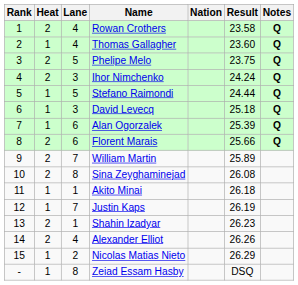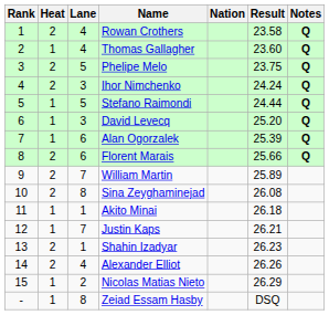 <table class="wikitable sortable" style="text-align:center">
 <tr>
 <th>Rank</th>
 <th>Heat</th>
 <th>Lane</th>
 <th>Name</th>
 <th>Nation</th>
 <th>Result</th>
 <th>Notes</th>
 </tr>
 <tr bgcolor=ccffcc>
 <td>1</td>
 <td>2</td>
 <td>4</td>
 <td align=left><a href='#'>Rowan Crothers</a></td>
 <td align=left></td>
 <td>23.58</td>
 <td><strong>Q</strong></td>
 </tr>
 <tr bgcolor=ccffcc>
 <td>2</td>
 <td>1</td>
 <td>4</td>
 <td align=left><a href='#'>Thomas Gallagher</a></td>
 <td align=left></td>
 <td>23.60</td>
 <td><strong>Q</strong></td>
 </tr>
 <tr bgcolor=ccffcc>
 <td>3</td>
 <td>2</td>
 <td>5</td>
 <td align=left><a href='#'>Phelipe Melo</a></td>
 <td align=left></td>
 <td>23.75</td>
 <td><strong>Q</strong></td>
 </tr>
 <tr bgcolor=ccffcc>
 <td>4</td>
 <td>2</td>
 <td>3</td>
 <td align=left><a href='#'>Ihor Nimchenko</a></td>
 <td align=left></td>
 <td>24.24</td>
 <td><strong>Q</strong></td>
 </tr>
 <tr bgcolor=ccffcc>
 <td>5</td>
 <td>1</td>
 <td>5</td>
 <td align=left><a href='#'>Stefano Raimondi</a></td>
 <td align=left></td>
 <td>24.44</td>
 <td><strong>Q</strong></td>
 </tr>
 <tr bgcolor=ccffcc>
 <td>6</td>
 <td>1</td>
 <td>3</td>
 <td align=left><a href='#'>David Levecq</a></td>
 <td align=left></td>
-<td>25.18</td>
+<td>25.20</td>
 <td><strong>Q</strong></td>
 </tr>
 <tr bgcolor=ccffcc>
 <td>7</td>
 <td>1</td>
 <td>6</td>
 <td align=left><a href='#'>Alan Ogorzalek</a></td>
 <td align=left></td>
 <td>25.39</td>
 <td><strong>Q</strong></td>
 </tr>
 <tr bgcolor=ccffcc>
 <td>8</td>
 <td>2</td>
 <td>6</td>
 <td align=left><a href='#'>Florent Marais</a></td>
 <td align=left></td>
 <td>25.66</td>
 <td><strong>Q</strong></td>
 </tr>
 <tr>
 <td>9</td>
 <td>2</td>
 <td>7</td>
 <td align=left><a href='#'>William Martin</a></td>
 <td align=left></td>
 <td>25.89</td>
 <td></td>
 </tr>
 <tr>
 <td>10</td>
 <td>2</td>
 <td>8</td>
 <td align=left><a href='#'>Sina Zeyghaminejad</a></td>
 <td align=left></td>
 <td>26.08</td>
 <td></td>
 </tr>
 <tr>
 <td>11</td>
 <td>1</td>
 <td>1</td>
 <td align=left><a href='#'>Akito Minai</a></td>
 <td align=left></td>
 <td>26.18</td>
 <td></td>
 </tr>
 <tr>
 <td>12</td>
 <td>1</td>
 <td>7</td>
 <td align=left><a href='#'>Justin Kaps</a></td>
 <td align=left></td>
-<td>26.19</td>
+<td>26.21</td>
 <td></td>
 </tr>
 <tr>
 <td>13</td>
 <td>2</td>
 <td>1</td>
 <td align=left><a href='#'>Shahin Izadyar</a></td>
 <td align=left></td>
 <td>26.23</td>
 <td></td>
 </tr>
 <tr>
 <td>14</td>
 <td>2</td>
 <td>4</td>
 <td align=left><a href='#'>Alexander Elliot</a></td>
 <td align=left></td>
 <td>26.26</td>
 <td></td>
 </tr>
 <tr>
 <td>15</td>
 <td>1</td>
 <td>2</td>
 <td align=left><a href='#'>Nicolas Matias Nieto</a></td>
 <td align=left></td>
 <td>26.29</td>
 <td></td>
 </tr>
 <tr>
 <td>-</td>
 <td>1</td>
 <td>8</td>
 <td align=left><a href='#'>Zeiad Essam Hasby</a></td>
 <td align=left></td>
 <td>DSQ</td>
 <td></td>
 </tr>
 </table>
